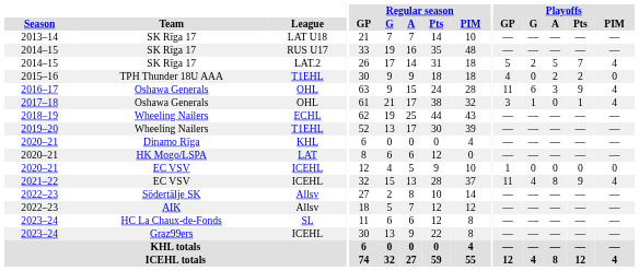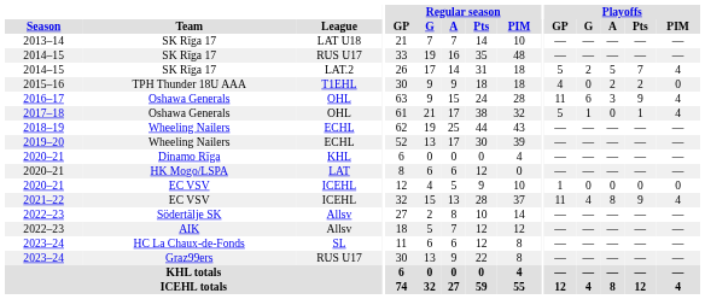 <table border="0" cellpadding="1" cellspacing="0" style="text-align:center; width:60em">
 <tr bgcolor="#e0e0e0">
 <th colspan="3" bgcolor="#ffffff"></th>
 <th rowspan="99" bgcolor="#ffffff"></th>
 <th colspan="5"><a href='#'>Regular season</a></th>
 <th rowspan="99" bgcolor="#ffffff"></th>
 <th colspan="5"><a href='#'>Playoffs</a></th>
 </tr>
 <tr bgcolor="#e0e0e0">
 <th><a href='#'>Season</a></th>
 <th>Team</th>
 <th>League</th>
 <th>GP</th>
 <th><a href='#'>G</a></th>
 <th><a href='#'>A</a></th>
 <th><a href='#'>Pts</a></th>
 <th><a href='#'>PIM</a></th>
 <th>GP</th>
 <th>G</th>
 <th>A</th>
 <th>Pts</th>
 <th>PIM</th>
 </tr>
 <tr>
 <td>2013–14</td>
 <td>SK Rīga 17</td>
 <td>LAT U18</td>
 <td>21</td>
 <td>7</td>
 <td>7</td>
 <td>14</td>
 <td>10</td>
 <td>—</td>
 <td>—</td>
 <td>—</td>
 <td>—</td>
 <td>—</td>
 </tr>
 <tr bgcolor="#f0f0f0">
 <td>2014–15</td>
 <td>SK Rīga 17</td>
 <td>RUS U17</td>
 <td>33</td>
 <td>19</td>
 <td>16</td>
 <td>35</td>
 <td>48</td>
 <td>—</td>
 <td>—</td>
 <td>—</td>
 <td>—</td>
 <td>—</td>
 </tr>
 <tr>
 <td>2014–15</td>
 <td>SK Rīga 17</td>
 <td>LAT.2</td>
 <td>26</td>
 <td>17</td>
 <td>14</td>
 <td>31</td>
 <td>18</td>
 <td>5</td>
 <td>2</td>
 <td>5</td>
 <td>7</td>
 <td>4</td>
 </tr>
 <tr bgcolor="#f0f0f0">
 <td>2015–16</td>
 <td>TPH Thunder 18U AAA</td>
 <td><a href='#'>T1EHL</a></td>
 <td>30</td>
 <td>9</td>
 <td>9</td>
 <td>18</td>
 <td>18</td>
 <td>4</td>
 <td>0</td>
 <td>2</td>
 <td>2</td>
 <td>0</td>
 </tr>
 <tr>
 <td><a href='#'>2016–17</a></td>
 <td><a href='#'>Oshawa Generals</a></td>
 <td><a href='#'>OHL</a></td>
 <td>63</td>
 <td>9</td>
 <td>15</td>
 <td>24</td>
 <td>28</td>
 <td>11</td>
 <td>6</td>
 <td>3</td>
 <td>9</td>
 <td>4</td>
 </tr>
 <tr bgcolor="#f0f0f0">
 <td><a href='#'>2017–18</a></td>
 <td>Oshawa Generals</td>
 <td>OHL</td>
 <td>61</td>
 <td>21</td>
 <td>17</td>
 <td>38</td>
 <td>32</td>
-<td>3</td>
+<td>5</td>
 <td>1</td>
 <td>0</td>
 <td>1</td>
 <td>4</td>
 </tr>
 <tr>
 <td><a href='#'>2018–19</a></td>
 <td><a href='#'>Wheeling Nailers</a></td>
 <td><a href='#'>ECHL</a></td>
 <td>62</td>
 <td>19</td>
 <td>25</td>
 <td>44</td>
 <td>43</td>
 <td>—</td>
 <td>—</td>
 <td>—</td>
 <td>—</td>
 <td>—</td>
 </tr>
 <tr bgcolor="#f0f0f0">
 <td><a href='#'>2019–20</a></td>
 <td>Wheeling Nailers</td>
-<td><a href='#'>T1EHL</a></td>
+<td>ECHL</td>
 <td>52</td>
 <td>13</td>
 <td>17</td>
 <td>30</td>
 <td>39</td>
 <td>—</td>
 <td>—</td>
 <td>—</td>
 <td>—</td>
 <td>—</td>
 </tr>
 <tr>
 <td><a href='#'>2020–21</a></td>
 <td><a href='#'>Dinamo Rīga</a></td>
 <td><a href='#'>KHL</a></td>
 <td>6</td>
 <td>0</td>
 <td>0</td>
 <td>0</td>
 <td>4</td>
 <td>—</td>
 <td>—</td>
 <td>—</td>
 <td>—</td>
 <td>—</td>
 </tr>
 <tr bgcolor="#f0f0f0">
 <td 2020–21 Latvian Hockey League season>2020–21</td>
 <td><a href='#'>HK Mogo/LSPA</a></td>
 <td><a href='#'>LAT</a></td>
 <td>8</td>
 <td>6</td>
 <td>6</td>
 <td>12</td>
 <td>0</td>
 <td>—</td>
 <td>—</td>
 <td>—</td>
 <td>—</td>
 <td>—</td>
 </tr>
 <tr>
 <td><a href='#'>2020–21</a></td>
 <td><a href='#'>EC VSV</a></td>
 <td><a href='#'>ICEHL</a></td>
 <td>12</td>
 <td>4</td>
 <td>5</td>
 <td>9</td>
 <td>10</td>
 <td>1</td>
 <td>0</td>
 <td>0</td>
 <td>0</td>
 <td>0</td>
 </tr>
 <tr bgcolor="#f0f0f0">
 <td><a href='#'>2021–22</a></td>
 <td>EC VSV</td>
 <td>ICEHL</td>
 <td>32</td>
 <td>15</td>
 <td>13</td>
 <td>28</td>
 <td>37</td>
 <td>11</td>
 <td>4</td>
 <td>8</td>
 <td>9</td>
 <td>4</td>
 </tr>
 <tr>
 <td><a href='#'>2022–23</a></td>
 <td><a href='#'>Södertälje SK</a></td>
 <td><a href='#'>Allsv</a></td>
 <td>27</td>
 <td>2</td>
 <td>8</td>
 <td>10</td>
 <td>14</td>
 <td>—</td>
 <td>—</td>
 <td>—</td>
 <td>—</td>
 <td>—</td>
 </tr>
 <tr bgcolor="#f0f0f0">
 <td>2022–23</td>
 <td><a href='#'>AIK</a></td>
 <td>Allsv</td>
 <td>18</td>
 <td>5</td>
 <td>7</td>
 <td>12</td>
 <td>12</td>
 <td>—</td>
 <td>—</td>
 <td>—</td>
 <td>—</td>
 <td>—</td>
 </tr>
 <tr>
 <td><a href='#'>2023–24</a></td>
 <td><a href='#'>HC La Chaux-de-Fonds</a></td>
 <td><a href='#'>SL</a></td>
 <td>11</td>
 <td>6</td>
 <td>6</td>
 <td>12</td>
 <td>8</td>
 <td>—</td>
 <td>—</td>
 <td>—</td>
 <td>—</td>
 <td>—</td>
 </tr>
 <tr bgcolor="#f0f0f0">
 <td><a href='#'>2023–24</a></td>
 <td><a href='#'>Graz99ers</a></td>
-<td>ICEHL</td>
+<td>RUS U17</td>
 <td>30</td>
 <td>13</td>
 <td>9</td>
 <td>22</td>
 <td>8</td>
 <td>—</td>
 <td>—</td>
 <td>—</td>
 <td>—</td>
 <td>—</td>
 </tr>
 <tr bgcolor="#e0e0e0">
 <th colspan="3">KHL totals</th>
 <th>6</th>
 <th>0</th>
 <th>0</th>
 <th>0</th>
 <th>4</th>
 <th>—</th>
 <th>—</th>
 <th>—</th>
 <th>—</th>
 <th>—</th>
 </tr>
 <tr bgcolor="#e0e0e0">
 <th colspan="3">ICEHL totals</th>
 <th>74</th>
 <th>32</th>
 <th>27</th>
 <th>59</th>
 <th>55</th>
 <th>12</th>
 <th>4</th>
 <th>8</th>
 <th>12</th>
 <th>4</th>
 </tr>
 </table>
